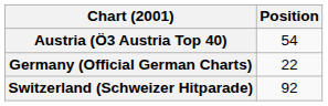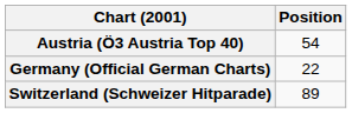 <table class="wikitable sortable plainrowheaders" style="text-align:center">
 <tr>
 <th scope="col">Chart (2001)</th>
 <th scope="col">Position</th>
 </tr>
 <tr>
 <th scope="row">Austria (Ö3 Austria Top 40)</th>
 <td>54</td>
 </tr>
 <tr>
 <th scope="row">Germany (Official German Charts)</th>
 <td>22</td>
 </tr>
 <tr>
 <th scope="row">Switzerland (Schweizer Hitparade)</th>
-<td>92</td>
+<td>89</td>
 </tr>
 </table>
